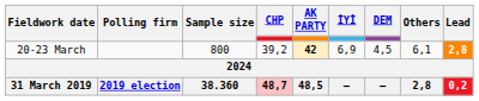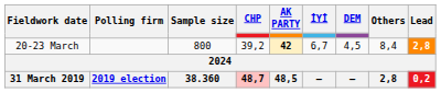 <table class="wikitable mw-collapsible" style="text-align:center; font-size:85%; line-height:14px;">
 <tr>
 <th rowspan="2">Fieldwork date</th>
 <th rowspan="2">Polling firm</th>
 <th rowspan="2">Sample size</th>
 <th style="width:3em;"><a href='#'>CHP</a></th>
 <th style="width:3em;"><a href='#'>AK PARTY</a></th>
 <th style="width:3em;"><a href='#'>İYİ</a></th>
 <th style="width:3em;"><a href='#'>DEM</a></th>
 <th rowspan="2">Others</th>
 <th rowspan="2">Lead</th>
 </tr>
 <tr>
 <th style="background:#ED1822;"></th>
 <th style="background:#ff8700;"></th>
 <th style="background:#40B4E5;"></th>
 <th style="background:#8C4799;"></th>
 </tr>
 <tr>
 <td>20-23 March</td>
 <td></td>
 <td>800</td>
 <td>39,2</td>
 <td style="background:#FFF1C4"><strong>42</strong></td>
-<td>6,9</td>
+<td>6,7</td>
 <td>4,5</td>
-<td>6,1</td>
+<td>8,4</td>
 <th style="background:#ff8700; color:white;">2,8</th>
 </tr>
 <tr>
 <th colspan="9">2024</th>
 </tr>
 <tr>
 <th>31 March 2019</th>
 <th><a href='#'>2019 election</a></th>
 <th>38.360</th>
 <th style="background:#FFC2C2">48,7</th>
 <th>48,5</th>
 <th>—</th>
 <th>—</th>
 <th>2,8</th>
 <th style="background:#ED1822; color:white;">0,2</th>
 </tr>
 </table>
